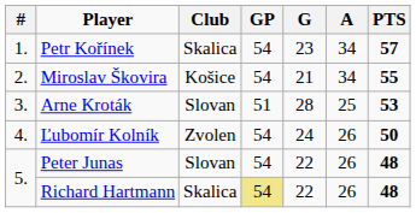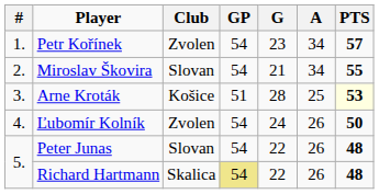 <table class="wikitable" style="text-align: center;">
 <tr>
 <th width="20"><strong>#</strong></th>
 <td><strong>Player</strong></td>
 <th width="30"><strong>Club</strong></th>
 <th width="30"><strong>GP</strong></th>
 <th width="30"><strong>G</strong></th>
 <th width="30"><strong>A</strong></th>
 <th width="30"><strong>PTS</strong></th>
 </tr>
 <tr>
 <td>1.</td>
 <td align="left"> <a href='#'>Petr Kořínek</a></td>
-<td>Skalica</td>
+<td>Zvolen</td>
 <td>54</td>
 <td>23</td>
 <td>34</td>
 <td><strong>57</strong></td>
 </tr>
 <tr>
 <td>2.</td>
 <td align="left"> <a href='#'>Miroslav Škovira</a></td>
-<td>Košice</td>
+<td>Slovan</td>
 <td>54</td>
 <td>21</td>
 <td>34</td>
 <td><strong>55</strong></td>
 </tr>
 <tr>
 <td>3.</td>
 <td align="left"> <a href='#'>Arne Kroták</a></td>
-<td>Slovan</td>
+<td>Košice</td>
 <td>51</td>
 <td>28</td>
 <td>25</td>
-<td><strong>53</strong></td>
+<td style="background: lightyellow;"><strong>53</strong></td>
 </tr>
 <tr>
 <td>4.</td>
 <td align="left"> <a href='#'>Ľubomír Kolník</a></td>
 <td>Zvolen</td>
 <td>54</td>
 <td>24</td>
 <td>26</td>
 <td><strong>50</strong></td>
 </tr>
 <tr>
 <td rowspan="2" valign="left">5.</td>
 <td align="left"> <a href='#'>Peter Junas</a></td>
 <td>Slovan</td>
 <td>54</td>
 <td>22</td>
 <td>26</td>
 <td><strong>48</strong></td>
 </tr>
 <tr>
 <td align="left"> <a href='#'>Richard Hartmann</a></td>
 <td>Skalica</td>
 <td style="background: khaki;">54</td>
 <td>22</td>
 <td>26</td>
 <td><strong>48</strong></td>
 </tr>
 </table>
